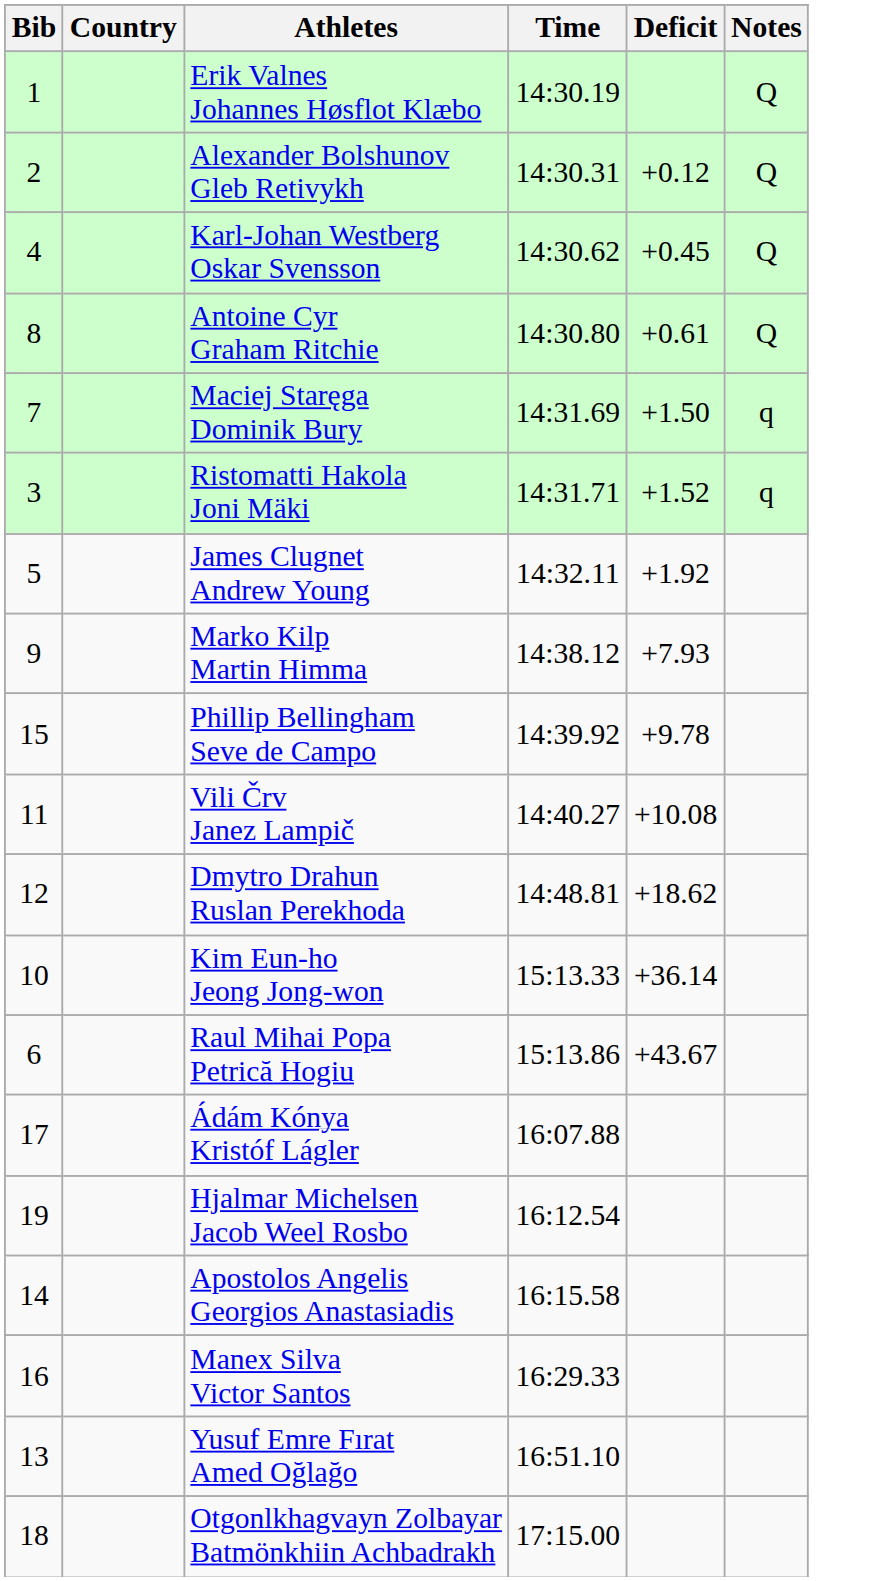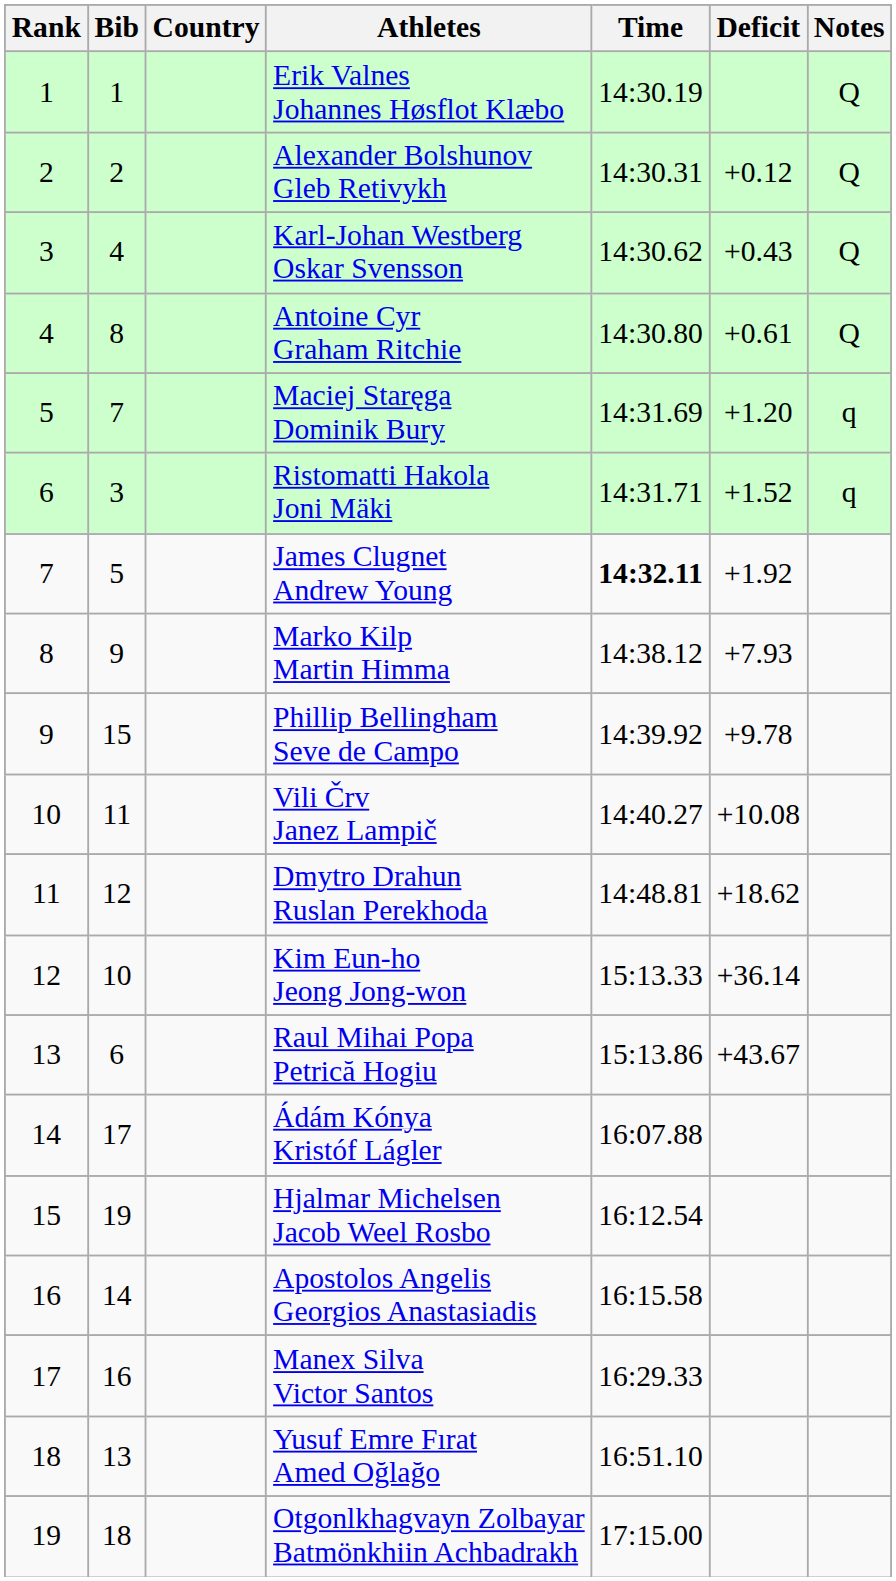 <table class="wikitable sortable" style="text-align:center">
 <tr>
+<th>Rank</th>
 <th>Bib</th>
 <th>Country</th>
 <th>Athletes</th>
 <th>Time</th>
 <th>Deficit</th>
 <th>Notes</th>
 </tr>
 <tr bgcolor=ccffcc>
 <td>1</td>
+<td>1</td>
 <td align=left></td>
 <td align=left><a href='#'>Erik Valnes</a><br><a href='#'>Johannes Høsflot Klæbo</a></td>
 <td>14:30.19</td>
 <td></td>
 <td>Q</td>
 </tr>
 <tr bgcolor=ccffcc>
 <td>2</td>
+<td>2</td>
 <td align=left></td>
 <td align=left><a href='#'>Alexander Bolshunov</a><br><a href='#'>Gleb Retivykh</a></td>
 <td>14:30.31</td>
 <td>+0.12</td>
 <td>Q</td>
 </tr>
 <tr bgcolor=ccffcc>
+<td>3</td>
 <td>4</td>
 <td align=left></td>
 <td align=left><a href='#'>Karl-Johan Westberg</a><br><a href='#'>Oskar Svensson</a></td>
 <td>14:30.62</td>
-<td>+0.45</td>
+<td>+0.43</td>
 <td>Q</td>
 </tr>
 <tr bgcolor=ccffcc>
+<td>4</td>
 <td>8</td>
 <td align=left></td>
 <td align=left><a href='#'>Antoine Cyr</a><br><a href='#'>Graham Ritchie</a></td>
 <td>14:30.80</td>
 <td>+0.61</td>
 <td>Q</td>
 </tr>
 <tr bgcolor=ccffcc>
+<td>5</td>
 <td>7</td>
 <td align=left></td>
 <td align=left><a href='#'>Maciej Staręga</a><br><a href='#'>Dominik Bury</a></td>
 <td>14:31.69</td>
-<td>+1.50</td>
+<td>+1.20</td>
 <td>q</td>
 </tr>
 <tr bgcolor=ccffcc>
+<td>6</td>
 <td>3</td>
 <td align=left></td>
 <td align=left><a href='#'>Ristomatti Hakola</a><br><a href='#'>Joni Mäki</a></td>
 <td>14:31.71</td>
 <td>+1.52</td>
 <td>q</td>
 </tr>
 <tr>
+<td>7</td>
 <td>5</td>
 <td align=left></td>
 <td align=left><a href='#'>James Clugnet</a><br><a href='#'>Andrew Young</a></td>
-<td>14:32.11</td>
+<td><strong>14:32.11</strong></td>
 <td>+1.92</td>
 <td></td>
 </tr>
 <tr>
+<td>8</td>
 <td>9</td>
 <td align=left></td>
 <td align=left><a href='#'>Marko Kilp</a><br><a href='#'>Martin Himma</a></td>
 <td>14:38.12</td>
 <td>+7.93</td>
 <td></td>
 </tr>
 <tr>
+<td>9</td>
 <td>15</td>
 <td align=left></td>
 <td align=left><a href='#'>Phillip Bellingham</a><br><a href='#'>Seve de Campo</a></td>
 <td>14:39.92</td>
 <td>+9.78</td>
 <td></td>
 </tr>
 <tr>
+<td>10</td>
 <td>11</td>
 <td align=left></td>
 <td align=left><a href='#'>Vili Črv</a><br><a href='#'>Janez Lampič</a></td>
 <td>14:40.27</td>
 <td>+10.08</td>
 <td></td>
 </tr>
 <tr>
+<td>11</td>
 <td>12</td>
 <td align=left></td>
 <td align=left><a href='#'>Dmytro Drahun</a><br><a href='#'>Ruslan Perekhoda</a></td>
 <td>14:48.81</td>
 <td>+18.62</td>
 <td></td>
 </tr>
 <tr>
+<td>12</td>
 <td>10</td>
 <td align=left></td>
 <td align=left><a href='#'>Kim Eun-ho</a><br><a href='#'>Jeong Jong-won</a></td>
 <td>15:13.33</td>
 <td>+36.14</td>
 <td></td>
 </tr>
 <tr>
+<td>13</td>
 <td>6</td>
 <td align=left></td>
 <td align=left><a href='#'>Raul Mihai Popa</a><br><a href='#'>Petrică Hogiu</a></td>
 <td>15:13.86</td>
 <td>+43.67</td>
 <td></td>
 </tr>
 <tr>
+<td>14</td>
 <td>17</td>
 <td align=left></td>
 <td align=left><a href='#'>Ádám Kónya</a><br><a href='#'>Kristóf Lágler</a></td>
 <td>16:07.88</td>
 <td></td>
 <td></td>
 </tr>
 <tr>
+<td>15</td>
 <td>19</td>
 <td align=left></td>
 <td align=left><a href='#'>Hjalmar Michelsen</a><br><a href='#'>Jacob Weel Rosbo</a></td>
 <td>16:12.54</td>
 <td></td>
 <td></td>
 </tr>
 <tr>
+<td>16</td>
 <td>14</td>
 <td align=left></td>
 <td align=left><a href='#'>Apostolos Angelis</a><br><a href='#'>Georgios Anastasiadis</a></td>
 <td>16:15.58</td>
 <td></td>
 <td></td>
 </tr>
 <tr>
+<td>17</td>
 <td>16</td>
 <td align=left></td>
 <td align=left><a href='#'>Manex Silva</a><br><a href='#'>Victor Santos</a></td>
 <td>16:29.33</td>
 <td></td>
 <td></td>
 </tr>
 <tr>
+<td>18</td>
 <td>13</td>
 <td align=left></td>
 <td align=left><a href='#'>Yusuf Emre Fırat</a><br><a href='#'>Amed Oğlağo</a></td>
 <td>16:51.10</td>
 <td></td>
 <td></td>
 </tr>
 <tr>
+<td>19</td>
 <td>18</td>
 <td align=left></td>
 <td align=left><a href='#'>Otgonlkhagvayn Zolbayar</a><br><a href='#'>Batmönkhiin Achbadrakh</a></td>
 <td>17:15.00</td>
 <td></td>
 <td></td>
 </tr>
 </table>
